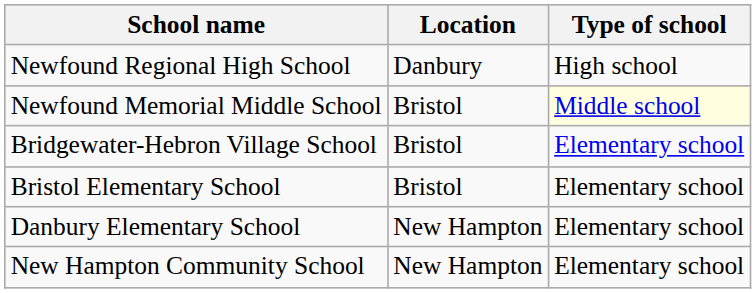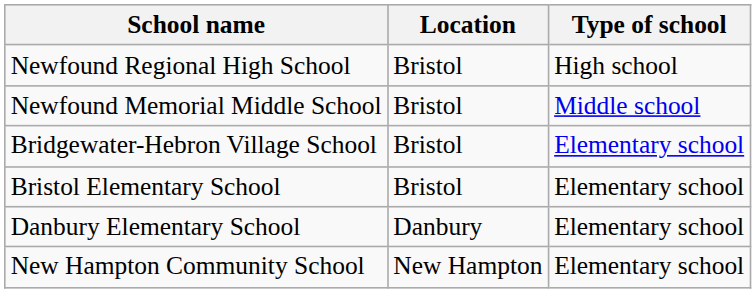 <table class="wikitable sortable">
 <tr>
 <th>School name</th>
 <th>Location</th>
 <th>Type of school</th>
 </tr>
 <tr>
 <td>Newfound Regional High School</td>
-<td>Danbury</td>
+<td>Bristol</td>
 <td>High school</td>
 </tr>
 <tr>
 <td>Newfound Memorial Middle School</td>
 <td>Bristol</td>
-<td style="background: lightyellow;"><a href='#'>Middle school</a></td>
+<td><a href='#'>Middle school</a></td>
 </tr>
 <tr>
 <td>Bridgewater-Hebron Village School</td>
 <td>Bristol</td>
 <td><a href='#'>Elementary school</a></td>
 </tr>
 <tr>
 <td>Bristol Elementary School</td>
 <td>Bristol</td>
 <td>Elementary school</td>
 </tr>
 <tr>
 <td>Danbury Elementary School</td>
-<td>New Hampton</td>
+<td>Danbury</td>
 <td>Elementary school</td>
 </tr>
 <tr>
 <td>New Hampton Community School</td>
 <td>New Hampton</td>
 <td>Elementary school</td>
 </tr>
 </table>
